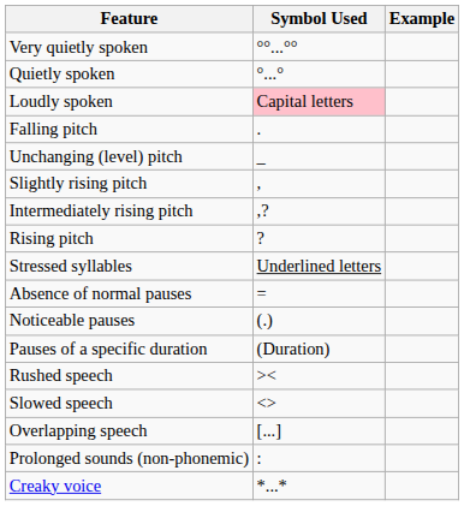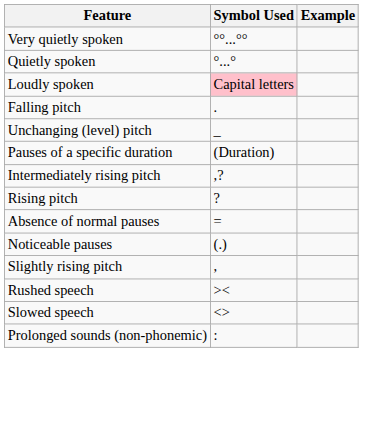 <table class="wikitable">
 <tr>
 <th>Feature</th>
 <th>Symbol Used</th>
 <th>Example</th>
 </tr>
 <tr>
 <td>Very quietly spoken</td>
 <td>°°...°°</td>
 <td><br></td>
 </tr>
 <tr>
 <td>Quietly spoken</td>
 <td>°...°</td>
 <td><br></td>
 </tr>
 <tr>
 <td>Loudly spoken</td>
 <td style="background: pink;">Capital letters</td>
 <td><br></td>
 </tr>
 <tr>
 <td>Falling pitch</td>
 <td>.</td>
 <td><br></td>
 </tr>
 <tr>
 <td>Unchanging (level) pitch</td>
 <td>_</td>
 <td><br></td>
 </tr>
 <tr>
-<td>Slightly rising pitch</td>
-<td>,</td>
+<td>Pauses of a specific duration</td>
+<td>(Duration)</td>
 <td><br></td>
 </tr>
 <tr>
 <td>Intermediately rising pitch</td>
 <td>,?</td>
 <td><br></td>
 </tr>
 <tr>
 <td>Rising pitch</td>
 <td>?</td>
 <td><br></td>
 </tr>
 <tr>
-<td>Stressed syllables</td>
-<td><u>Underlined letters</u></td>
-<td><br></td>
-</tr>
-<tr>
 <td>Absence of normal pauses</td>
 <td>=</td>
 <td><br></td>
 </tr>
 <tr>
 <td>Noticeable pauses</td>
 <td>(.)</td>
 <td><br></td>
 </tr>
 <tr>
-<td>Pauses of a specific duration</td>
-<td>(Duration)</td>
+<td>Slightly rising pitch</td>
+<td>,</td>
 <td><br></td>
 </tr>
 <tr>
 <td>Rushed speech</td>
 <td>><</td>
 <td><br></td>
 </tr>
 <tr>
 <td>Slowed speech</td>
 <td><></td>
 <td><br></td>
 </tr>
 <tr>
-<td>Overlapping speech</td>
-<td>[...]</td>
-<td><br></td>
-</tr>
-<tr>
 <td>Prolonged sounds (non-phonemic)</td>
 <td>:</td>
 <td><br></td>
 </tr>
-<tr>
-<td><a href='#'>Creaky voice</a></td>
-<td>*...*</td>
-<td><br></td>
-</tr>
 </table>
